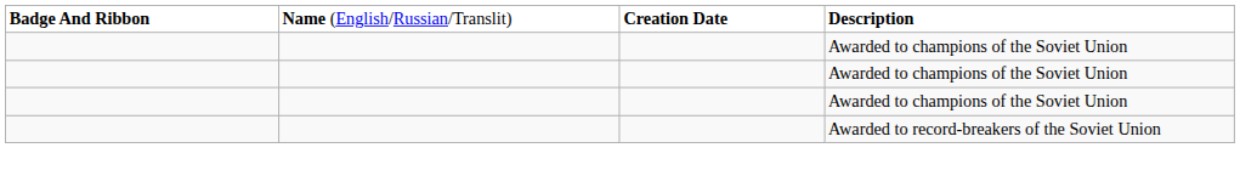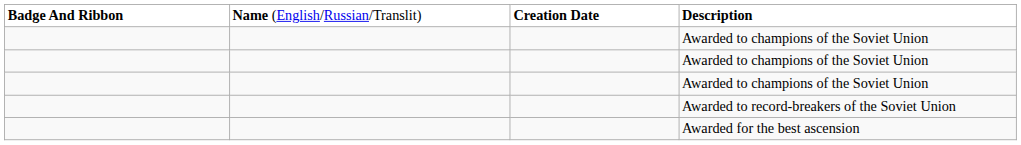 <table class="wikitable" width="90%">
 <tr>
 <td width="20%" bgcolor="#FFFFFF"><strong>Badge And Ribbon</strong></td>
 <td width="25%" bgcolor="#FFFFFF"><strong>Name</strong> (<a href='#'>English</a>/<a href='#'>Russian</a>/Translit)</td>
 <td width="15%" bgcolor="#FFFFFF"><strong>Creation Date</strong></td>
 <td width="30%" bgcolor="#FFFFFF"><strong>Description</strong></td>
 </tr>
 <tr>
 <td></td>
 <td></td>
 <td></td>
 <td>Awarded to champions of the Soviet Union</td>
 </tr>
 <tr>
 <td></td>
 <td></td>
 <td></td>
 <td>Awarded to champions of the Soviet Union</td>
 </tr>
 <tr>
 <td></td>
 <td></td>
 <td></td>
 <td>Awarded to champions of the Soviet Union</td>
 </tr>
 <tr>
 <td></td>
 <td></td>
 <td></td>
 <td>Awarded to record-breakers of the Soviet Union</td>
 </tr>
+<tr>
+<td></td>
+<td></td>
+<td></td>
+<td>Awarded for the best ascension</td>
+</tr>
 </table>
